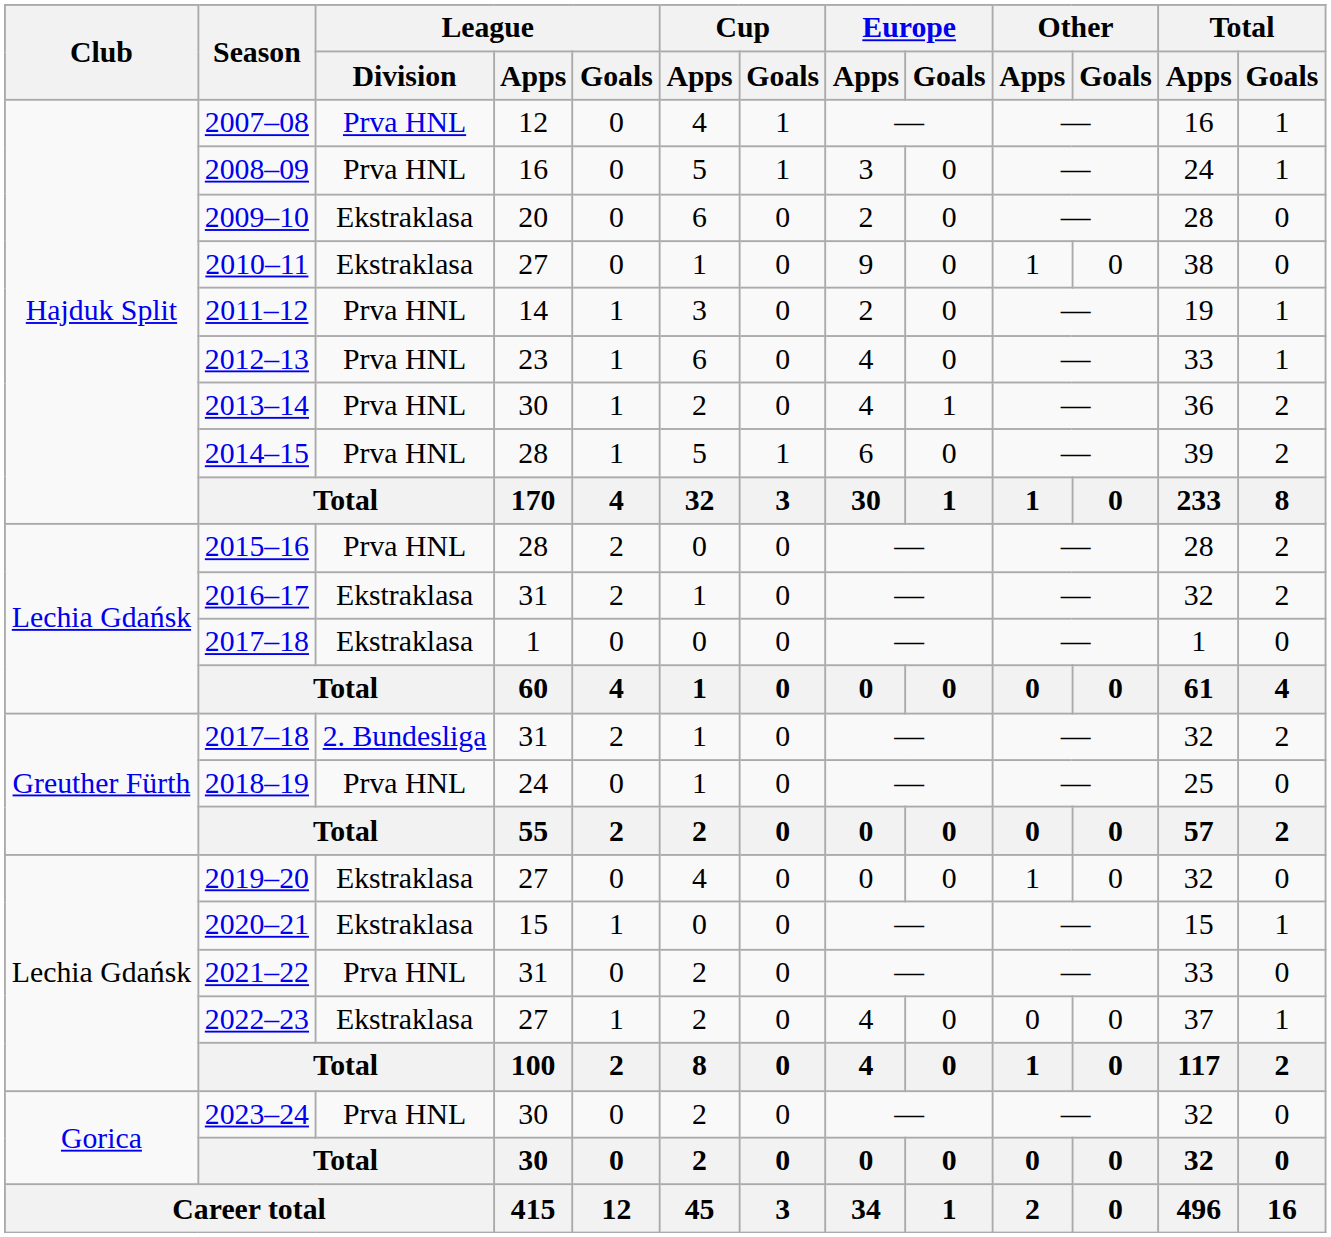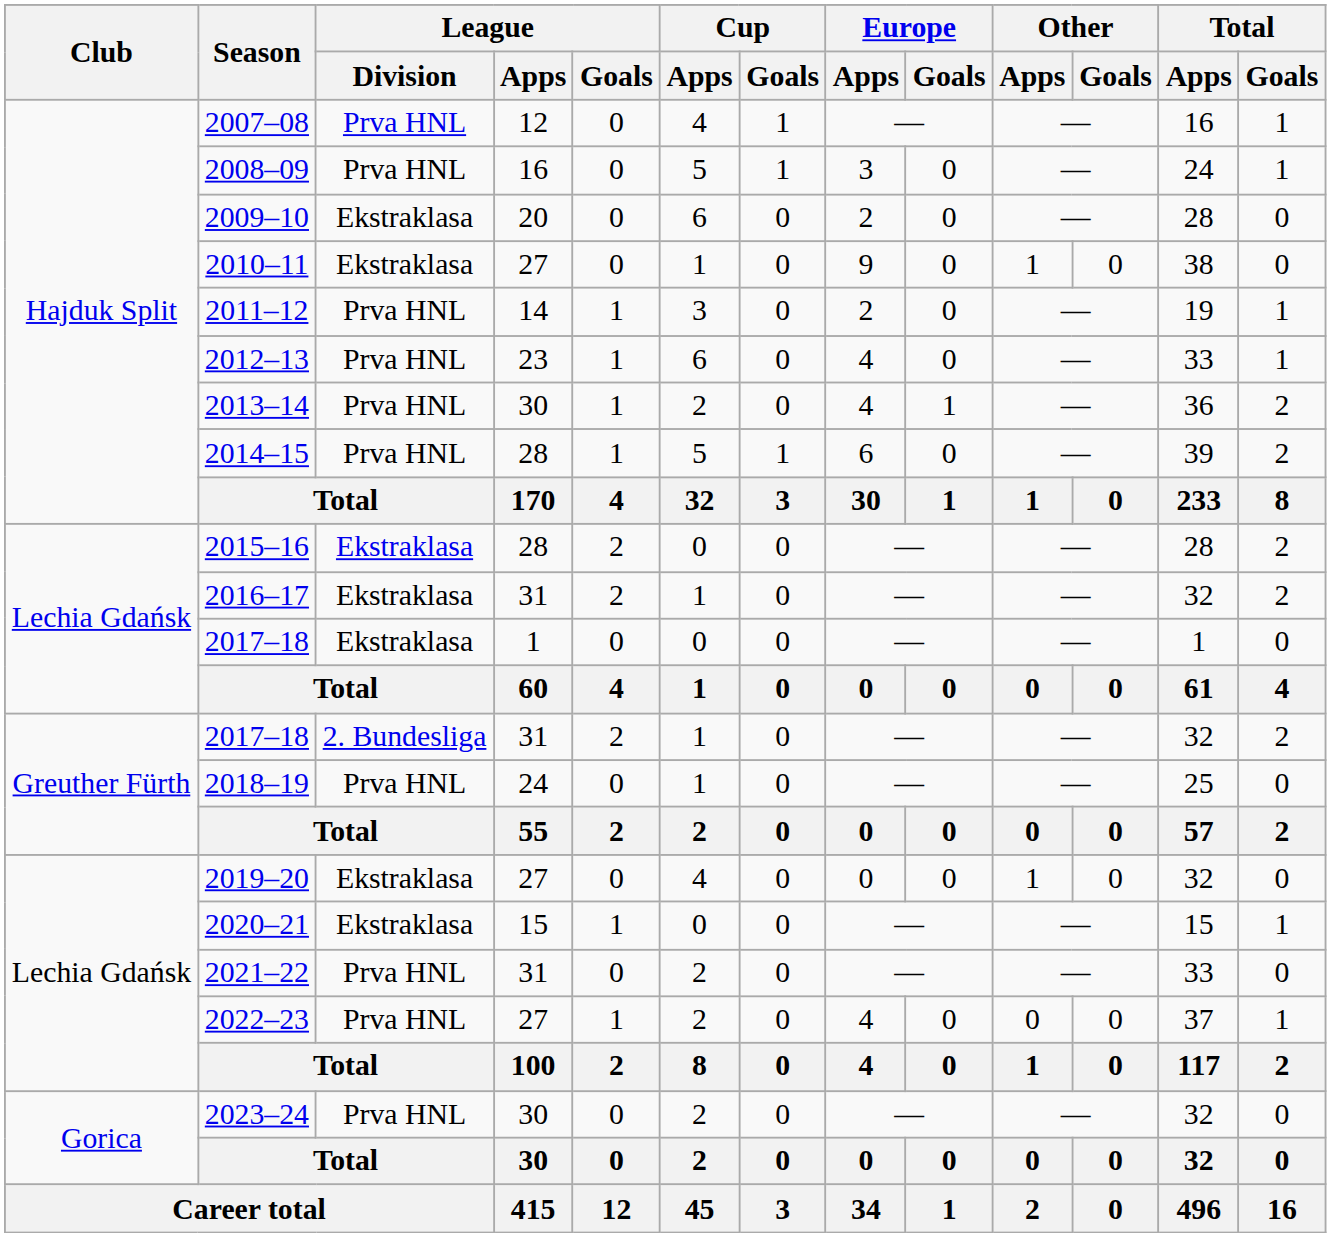 <table class="wikitable" style="text-align: center">
 <tr>
 <th rowspan=2>Club</th>
 <th rowspan=2>Season</th>
 <th colspan=3>League</th>
 <th colspan=2>Cup</th>
 <th colspan=2><a href='#'>Europe</a></th>
 <th colspan=2>Other</th>
 <th colspan=2>Total</th>
 </tr>
 <tr>
 <th>Division</th>
 <th>Apps</th>
 <th>Goals</th>
 <th>Apps</th>
 <th>Goals</th>
 <th>Apps</th>
 <th>Goals</th>
 <th>Apps</th>
 <th>Goals</th>
 <th>Apps</th>
 <th>Goals</th>
 </tr>
 <tr>
 <td rowspan=9><a href='#'>Hajduk Split</a></td>
 <td><a href='#'>2007–08</a></td>
 <td><a href='#'>Prva HNL</a></td>
 <td>12</td>
 <td>0</td>
 <td>4</td>
 <td>1</td>
 <td colspan=2>—</td>
 <td colspan=2>—</td>
 <td>16</td>
 <td>1</td>
 </tr>
 <tr>
 <td><a href='#'>2008–09</a></td>
 <td>Prva HNL</td>
 <td>16</td>
 <td>0</td>
 <td>5</td>
 <td>1</td>
 <td>3</td>
 <td>0</td>
 <td colspan=2>—</td>
 <td>24</td>
 <td>1</td>
 </tr>
 <tr>
 <td><a href='#'>2009–10</a></td>
 <td>Ekstraklasa</td>
 <td>20</td>
 <td>0</td>
 <td>6</td>
 <td>0</td>
 <td>2</td>
 <td>0</td>
 <td colspan=2>—</td>
 <td>28</td>
 <td>0</td>
 </tr>
 <tr>
 <td><a href='#'>2010–11</a></td>
 <td>Ekstraklasa</td>
 <td>27</td>
 <td>0</td>
 <td>1</td>
 <td>0</td>
 <td>9</td>
 <td>0</td>
 <td>1</td>
 <td>0</td>
 <td>38</td>
 <td>0</td>
 </tr>
 <tr>
 <td><a href='#'>2011–12</a></td>
 <td>Prva HNL</td>
 <td>14</td>
 <td>1</td>
 <td>3</td>
 <td>0</td>
 <td>2</td>
 <td>0</td>
 <td colspan=2>—</td>
 <td>19</td>
 <td>1</td>
 </tr>
 <tr>
 <td><a href='#'>2012–13</a></td>
 <td>Prva HNL</td>
 <td>23</td>
 <td>1</td>
 <td>6</td>
 <td>0</td>
 <td>4</td>
 <td>0</td>
 <td colspan=2>—</td>
 <td>33</td>
 <td>1</td>
 </tr>
 <tr>
 <td><a href='#'>2013–14</a></td>
 <td>Prva HNL</td>
 <td>30</td>
 <td>1</td>
 <td>2</td>
 <td>0</td>
 <td>4</td>
 <td>1</td>
 <td colspan=2>—</td>
 <td>36</td>
 <td>2</td>
 </tr>
 <tr>
 <td><a href='#'>2014–15</a></td>
 <td>Prva HNL</td>
 <td>28</td>
 <td>1</td>
 <td>5</td>
 <td>1</td>
 <td>6</td>
 <td>0</td>
 <td colspan=2>—</td>
 <td>39</td>
 <td>2</td>
 </tr>
 <tr>
 <th colspan="2">Total</th>
 <th>170</th>
 <th>4</th>
 <th>32</th>
 <th>3</th>
 <th>30</th>
 <th>1</th>
 <th>1</th>
 <th>0</th>
 <th>233</th>
 <th>8</th>
 </tr>
 <tr>
 <td rowspan=4><a href='#'>Lechia Gdańsk</a></td>
 <td><a href='#'>2015–16</a></td>
-<td>Prva HNL</td>
+<td><a href='#'>Ekstraklasa</a></td>
 <td>28</td>
 <td>2</td>
 <td>0</td>
 <td>0</td>
 <td colspan=2>—</td>
 <td colspan="2">—</td>
 <td>28</td>
 <td>2</td>
 </tr>
 <tr>
 <td><a href='#'>2016–17</a></td>
 <td>Ekstraklasa</td>
 <td>31</td>
 <td>2</td>
 <td>1</td>
 <td>0</td>
 <td colspan=2>—</td>
 <td colspan="2">—</td>
 <td>32</td>
 <td>2</td>
 </tr>
 <tr>
 <td><a href='#'>2017–18</a></td>
 <td>Ekstraklasa</td>
 <td>1</td>
 <td>0</td>
 <td>0</td>
 <td>0</td>
 <td colspan=2>—</td>
 <td colspan=2>—</td>
 <td>1</td>
 <td>0</td>
 </tr>
 <tr>
 <th colspan="2">Total</th>
 <th>60</th>
 <th>4</th>
 <th>1</th>
 <th>0</th>
 <th>0</th>
 <th>0</th>
 <th>0</th>
 <th>0</th>
 <th>61</th>
 <th>4</th>
 </tr>
 <tr>
 <td rowspan="3"><a href='#'>Greuther Fürth</a></td>
 <td><a href='#'>2017–18</a></td>
 <td><a href='#'>2. Bundesliga</a></td>
 <td>31</td>
 <td>2</td>
 <td>1</td>
 <td>0</td>
 <td colspan=2>—</td>
 <td colspan=2>—</td>
 <td>32</td>
 <td>2</td>
 </tr>
 <tr>
 <td><a href='#'>2018–19</a></td>
 <td>Prva HNL</td>
 <td>24</td>
 <td>0</td>
 <td>1</td>
 <td>0</td>
 <td colspan="2">—</td>
 <td colspan="2">—</td>
 <td>25</td>
 <td>0</td>
 </tr>
 <tr>
 <th colspan="2">Total</th>
 <th>55</th>
 <th>2</th>
 <th>2</th>
 <th>0</th>
 <th>0</th>
 <th>0</th>
 <th>0</th>
 <th>0</th>
 <th>57</th>
 <th>2</th>
 </tr>
 <tr>
 <td rowspan="5">Lechia Gdańsk</td>
 <td><a href='#'>2019–20</a></td>
 <td>Ekstraklasa</td>
 <td>27</td>
 <td>0</td>
 <td>4</td>
 <td>0</td>
 <td>0</td>
 <td>0</td>
 <td>1</td>
 <td>0</td>
 <td>32</td>
 <td>0</td>
 </tr>
 <tr>
 <td><a href='#'>2020–21</a></td>
 <td>Ekstraklasa</td>
 <td>15</td>
 <td>1</td>
 <td>0</td>
 <td>0</td>
 <td colspan="2">—</td>
 <td colspan="2">—</td>
 <td>15</td>
 <td>1</td>
 </tr>
 <tr>
 <td><a href='#'>2021–22</a></td>
 <td>Prva HNL</td>
 <td>31</td>
 <td>0</td>
 <td>2</td>
 <td>0</td>
 <td colspan="2">—</td>
 <td colspan="2">—</td>
 <td>33</td>
 <td>0</td>
 </tr>
 <tr>
 <td><a href='#'>2022–23</a></td>
-<td>Ekstraklasa</td>
+<td>Prva HNL</td>
 <td>27</td>
 <td>1</td>
 <td>2</td>
 <td>0</td>
 <td>4</td>
 <td>0</td>
 <td>0</td>
 <td>0</td>
 <td>37</td>
 <td>1</td>
 </tr>
 <tr>
 <th colspan="2">Total</th>
 <th>100</th>
 <th>2</th>
 <th>8</th>
 <th>0</th>
 <th>4</th>
 <th>0</th>
 <th>1</th>
 <th>0</th>
 <th>117</th>
 <th>2</th>
 </tr>
 <tr>
 <td rowspan="2"><a href='#'>Gorica</a></td>
 <td><a href='#'>2023–24</a></td>
 <td>Prva HNL</td>
 <td>30</td>
 <td>0</td>
 <td>2</td>
 <td>0</td>
 <td colspan="2">—</td>
 <td colspan="2">—</td>
 <td>32</td>
 <td>0</td>
 </tr>
 <tr>
 <th colspan="2">Total</th>
 <th>30</th>
 <th>0</th>
 <th>2</th>
 <th>0</th>
 <th>0</th>
 <th>0</th>
 <th>0</th>
 <th>0</th>
 <th>32</th>
 <th>0</th>
 </tr>
 <tr>
 <th colspan="3">Career total</th>
 <th>415</th>
 <th>12</th>
 <th>45</th>
 <th>3</th>
 <th>34</th>
 <th>1</th>
 <th>2</th>
 <th>0</th>
 <th>496</th>
 <th>16</th>
 </tr>
 </table>
